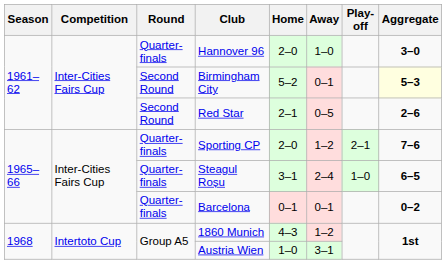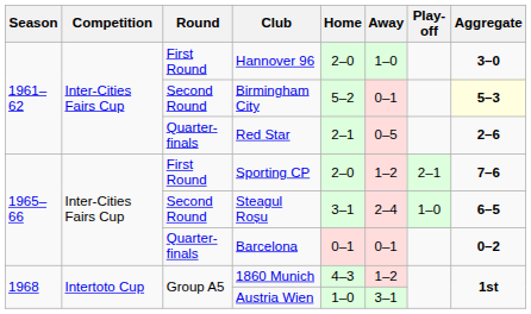 <table class="wikitable" style="text-align:left">
 <tr>
 <th>Season</th>
 <th>Competition</th>
 <th>Round</th>
 <th>Club</th>
 <th>Home</th>
 <th>Away</th>
 <th>Play-off</th>
 <th>Aggregate</th>
 </tr>
 <tr>
 <td rowspan="3"><a href='#'>1961–62</a></td>
 <td rowspan="3"><a href='#'>Inter-Cities Fairs Cup</a></td>
-<td><a href='#'>Quarter-finals</a></td>
+<td><a href='#'>First Round</a></td>
 <td> <a href='#'>Hannover 96</a></td>
 <td style="text-align:center; background:#dfd;">2–0</td>
 <td style="text-align:center; background:#dfd;">1–0</td>
 <td></td>
 <td style="text-align:center;"><strong>3–0</strong></td>
 </tr>
 <tr>
 <td><a href='#'>Second Round</a></td>
 <td> <a href='#'>Birmingham City</a></td>
 <td style="text-align:center; background:#dfd;">5–2</td>
 <td style="text-align:center; background:#fdd;">0–1</td>
 <td></td>
 <td style="background: lightyellow; text-align:center;"><strong>5–3</strong></td>
 </tr>
 <tr>
-<td><a href='#'>Second Round</a></td>
+<td><a href='#'>Quarter-finals</a></td>
 <td> <a href='#'>Red Star</a></td>
 <td style="text-align:center; background:#dfd;">2–1</td>
 <td style="text-align:center; background:#fdd;">0–5</td>
 <td></td>
 <td style="text-align:center;"><strong>2–6</strong></td>
 </tr>
 <tr>
 <td rowspan="3"><a href='#'>1965–66</a></td>
 <td rowspan="3">Inter-Cities Fairs Cup</td>
-<td><a href='#'>Quarter-finals</a></td>
+<td><a href='#'>First Round</a></td>
 <td> <a href='#'>Sporting CP</a></td>
 <td style="text-align:center; background:#dfd;">2–0</td>
 <td style="text-align:center; background:#fdd;">1–2</td>
 <td style="text-align:center; background:#dfd;">2–1</td>
 <td style="text-align:center;"><strong>7–6</strong></td>
 </tr>
 <tr>
-<td><a href='#'>Quarter-finals</a></td>
+<td><a href='#'>Second Round</a></td>
 <td> <a href='#'>Steagul Roșu</a></td>
 <td style="text-align:center; background:#dfd;">3–1</td>
 <td style="text-align:center; background:#fdd;">2–4</td>
 <td style="text-align:center; background:#dfd;">1–0</td>
 <td style="text-align:center;"><strong>6–5</strong></td>
 </tr>
 <tr>
 <td><a href='#'>Quarter-finals</a></td>
 <td> <a href='#'>Barcelona</a></td>
 <td style="text-align:center; background:#fdd;">0–1</td>
 <td style="text-align:center; background:#fdd;">0–1</td>
 <td></td>
 <td style="text-align:center;"><strong>0–2</strong></td>
 </tr>
 <tr>
 <td rowspan="2"><a href='#'>1968</a></td>
 <td rowspan="2"><a href='#'>Intertoto Cup</a></td>
 <td rowspan="2">Group A5</td>
 <td> <a href='#'>1860 Munich</a></td>
 <td style="text-align:center; background:#dfd;">4–3</td>
 <td style="text-align:center; background:#fdd;">1–2</td>
 <td style="text-align:center;" rowspan=2></td>
 <td style="text-align:center;" rowspan=2><strong>1st</strong></td>
 </tr>
 <tr>
 <td> <a href='#'>Austria Wien</a></td>
 <td style="text-align:center; background:#dfd;">1–0</td>
 <td style="text-align:center; background:#dfd;">3–1</td>
 </tr>
 </table>
